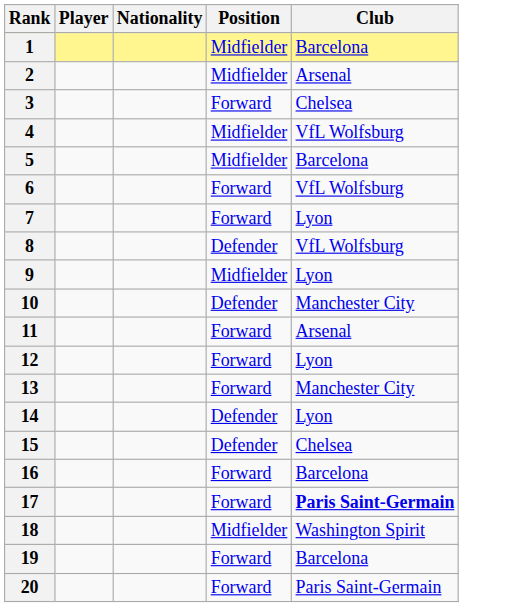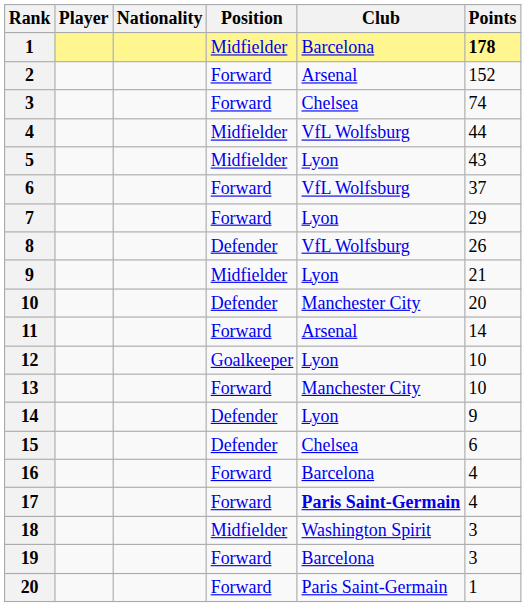 <table class="wikitable sortable">
 <tr>
 <th scope="col">Rank</th>
 <th scope="col">Player</th>
 <th scope="col">Nationality</th>
 <th scope="col">Position</th>
 <th scope="col">Club</th>
+<th scope="col">Points</th>
 </tr>
 <tr style="background-color:#FFF68F">
 <th scope="row">1</th>
 <td><strong></strong></td>
 <td></td>
 <td><a href='#'>Midfielder</a></td>
 <td> <a href='#'>Barcelona</a></td>
+<td><strong>178</strong></td>
 </tr>
 <tr>
 <th scope="row">2</th>
 <td></td>
 <td></td>
-<td><a href='#'>Midfielder</a></td>
+<td><a href='#'>Forward</a></td>
 <td> <a href='#'>Arsenal</a></td>
+<td>152</td>
 </tr>
 <tr>
 <th scope="row">3</th>
 <td></td>
 <td></td>
 <td><a href='#'>Forward</a></td>
 <td> <a href='#'>Chelsea</a></td>
+<td>74</td>
 </tr>
 <tr>
 <th scope="row">4</th>
 <td></td>
 <td></td>
 <td><a href='#'>Midfielder</a></td>
 <td> <a href='#'>VfL Wolfsburg</a></td>
+<td>44</td>
 </tr>
 <tr>
 <th scope="row">5</th>
 <td></td>
 <td></td>
 <td><a href='#'>Midfielder</a></td>
-<td> <a href='#'>Barcelona</a></td>
+<td> <a href='#'>Lyon</a></td>
+<td>43</td>
 </tr>
 <tr>
 <th scope="row">6</th>
 <td></td>
 <td></td>
 <td><a href='#'>Forward</a></td>
 <td> <a href='#'>VfL Wolfsburg</a></td>
+<td>37</td>
 </tr>
 <tr>
 <th scope="row">7</th>
 <td></td>
 <td></td>
 <td><a href='#'>Forward</a></td>
 <td> <a href='#'>Lyon</a></td>
+<td>29</td>
 </tr>
 <tr>
 <th scope="row">8</th>
 <td></td>
 <td></td>
 <td><a href='#'>Defender</a></td>
 <td> <a href='#'>VfL Wolfsburg</a></td>
+<td>26</td>
 </tr>
 <tr>
 <th scope="row">9</th>
 <td></td>
 <td></td>
 <td><a href='#'>Midfielder</a></td>
 <td> <a href='#'>Lyon</a></td>
+<td>21</td>
 </tr>
 <tr>
 <th scope="row">10</th>
 <td></td>
 <td></td>
 <td><a href='#'>Defender</a></td>
 <td> <a href='#'>Manchester City</a></td>
+<td>20</td>
 </tr>
 <tr>
 <th scope="row">11</th>
 <td></td>
 <td></td>
 <td><a href='#'>Forward</a></td>
 <td> <a href='#'>Arsenal</a></td>
+<td>14</td>
 </tr>
 <tr>
 <th scope="row">12</th>
 <td></td>
 <td></td>
-<td><a href='#'>Forward</a></td>
+<td><a href='#'>Goalkeeper</a></td>
 <td> <a href='#'>Lyon</a></td>
+<td>10</td>
 </tr>
 <tr>
 <th scope="row">13</th>
 <td></td>
 <td></td>
 <td><a href='#'>Forward</a></td>
 <td> <a href='#'>Manchester City</a></td>
+<td>10</td>
 </tr>
 <tr>
 <th scope="row">14</th>
 <td></td>
 <td></td>
 <td><a href='#'>Defender</a></td>
 <td> <a href='#'>Lyon</a></td>
+<td>9</td>
 </tr>
 <tr>
 <th scope="row">15</th>
 <td></td>
 <td></td>
 <td><a href='#'>Defender</a></td>
 <td> <a href='#'>Chelsea</a></td>
+<td>6</td>
 </tr>
 <tr>
 <th scope="row">16</th>
 <td></td>
 <td></td>
 <td><a href='#'>Forward</a></td>
 <td> <a href='#'>Barcelona</a></td>
+<td>4</td>
 </tr>
 <tr>
 <th scope="row">17</th>
 <td></td>
 <td></td>
 <td><a href='#'>Forward</a></td>
 <td><strong> <a href='#'>Paris Saint-Germain</a></strong></td>
+<td>4</td>
 </tr>
 <tr>
 <th scope="row">18</th>
 <td></td>
 <td></td>
 <td><a href='#'>Midfielder</a></td>
 <td> <a href='#'>Washington Spirit</a></td>
+<td>3</td>
 </tr>
 <tr>
 <th scope="row">19</th>
 <td></td>
 <td></td>
 <td><a href='#'>Forward</a></td>
 <td> <a href='#'>Barcelona</a></td>
+<td>3</td>
 </tr>
 <tr>
 <th scope="row">20</th>
 <td></td>
 <td></td>
 <td><a href='#'>Forward</a></td>
 <td> <a href='#'>Paris Saint-Germain</a></td>
+<td>1</td>
 </tr>
 </table>
